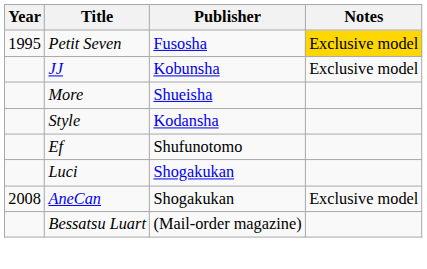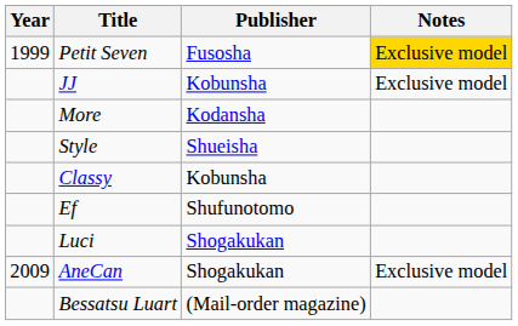 <table class="wikitable">
 <tr>
 <th>Year</th>
 <th>Title</th>
 <th>Publisher</th>
 <th>Notes</th>
 </tr>
 <tr>
-<td>1995</td>
+<td>1999</td>
 <td><em>Petit Seven</em></td>
 <td><a href='#'>Fusosha</a></td>
 <td style="background: gold;">Exclusive model</td>
 </tr>
 <tr>
 <td></td>
 <td><em><a href='#'>JJ</a></em></td>
 <td><a href='#'>Kobunsha</a></td>
 <td>Exclusive model</td>
 </tr>
 <tr>
 <td></td>
 <td><em>More</em></td>
+<td><a href='#'>Kodansha</a></td>
+<td></td>
+</tr>
+<tr>
+<td></td>
+<td><em>Style</em></td>
 <td><a href='#'>Shueisha</a></td>
 <td></td>
 </tr>
 <tr>
 <td></td>
-<td><em>Style</em></td>
-<td><a href='#'>Kodansha</a></td>
+<td><em><a href='#'>Classy</a></em></td>
+<td>Kobunsha</td>
 <td></td>
 </tr>
 <tr>
 <td></td>
 <td><em>Ef</em></td>
 <td>Shufunotomo</td>
 <td></td>
 </tr>
 <tr>
 <td></td>
 <td><em>Luci</em></td>
 <td><a href='#'>Shogakukan</a></td>
 <td></td>
 </tr>
 <tr>
-<td>2008</td>
+<td>2009</td>
 <td><em><a href='#'>AneCan</a></em></td>
 <td>Shogakukan</td>
 <td>Exclusive model</td>
 </tr>
 <tr>
 <td></td>
 <td><em>Bessatsu Luart</em></td>
 <td>(Mail-order magazine)</td>
 <td></td>
 </tr>
 </table>
